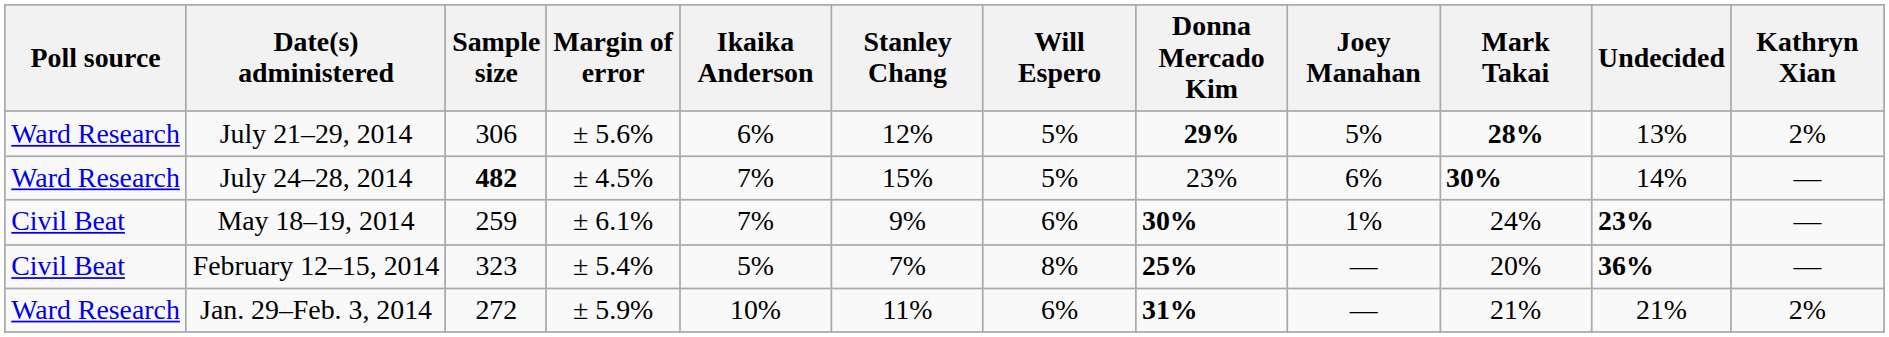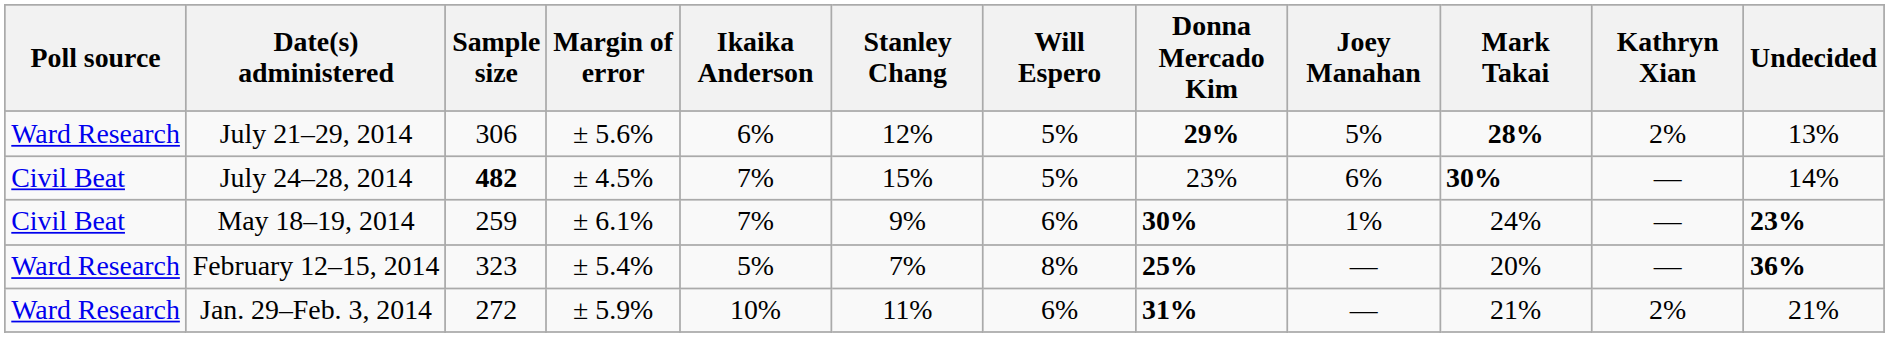 <table class="wikitable">
 <tr>
 <th>Poll source</th>
 <th>Date(s)<br>administered</th>
 <th>Sample<br>size</th>
 <th>Margin of<br>error</th>
 <th style="width:80px;">Ikaika<br>Anderson</th>
 <th style="width:80px;">Stanley<br>Chang</th>
 <th style="width:80px;">Will<br>Espero</th>
 <th style="width:80px;">Donna<br>Mercado Kim</th>
 <th style="width:80px;">Joey<br>Manahan</th>
 <th style="width:80px;">Mark<br>Takai</th>
+<th style="width:80px;">Kathryn<br>Xian</th>
 <th>Undecided</th>
-<th style="width:80px;">Kathryn<br>Xian</th>
 </tr>
 <tr>
 <td><a href='#'>Ward Research</a></td>
 <td align=center>July 21–29, 2014</td>
 <td align=center>306</td>
 <td align=center>± 5.6%</td>
 <td align=center>6%</td>
 <td align=center>12%</td>
 <td align=center>5%</td>
 <td align=center><strong>29%</strong></td>
 <td align=center>5%</td>
 <td align=center><strong>28%</strong></td>
+<td align=center>2%</td>
 <td align=center>13%</td>
-<td align=center>2%</td>
 </tr>
 <tr>
-<td><a href='#'>Ward Research</a></td>
+<td><a href='#'>Civil Beat</a></td>
 <td align=center>July 24–28, 2014</td>
 <td align=center><strong>482</strong></td>
 <td align=center>± 4.5%</td>
 <td align=center>7%</td>
 <td align=center>15%</td>
 <td align=center>5%</td>
 <td align=center>23%</td>
 <td align=center>6%</td>
 <td><strong>30%</strong></td>
+<td align=center>—</td>
 <td align=center>14%</td>
-<td align=center>—</td>
 </tr>
 <tr>
 <td><a href='#'>Civil Beat</a></td>
 <td align=center>May 18–19, 2014</td>
 <td align=center>259</td>
 <td align=center>± 6.1%</td>
 <td align=center>7%</td>
 <td align=center>9%</td>
 <td align=center>6%</td>
 <td><strong>30%</strong></td>
 <td align=center>1%</td>
 <td align=center>24%</td>
+<td align=center>—</td>
 <td><strong>23%</strong></td>
-<td align=center>—</td>
 </tr>
 <tr>
-<td><a href='#'>Civil Beat</a></td>
+<td><a href='#'>Ward Research</a></td>
 <td align=center>February 12–15, 2014</td>
 <td align=center>323</td>
 <td align=center>± 5.4%</td>
 <td align=center>5%</td>
 <td align=center>7%</td>
 <td align=center>8%</td>
 <td><strong>25%</strong></td>
 <td align=center>—</td>
 <td align=center>20%</td>
+<td align=center>—</td>
 <td><strong>36%</strong></td>
-<td align=center>—</td>
 </tr>
 <tr>
 <td><a href='#'>Ward Research</a></td>
 <td align=center>Jan. 29–Feb. 3, 2014</td>
 <td align=center>272</td>
 <td align=center>± 5.9%</td>
 <td align=center>10%</td>
 <td align=center>11%</td>
 <td align=center>6%</td>
 <td><strong>31%</strong></td>
 <td align=center>—</td>
 <td align=center>21%</td>
+<td align=center>2%</td>
 <td align=center>21%</td>
-<td align=center>2%</td>
 </tr>
 </table>
